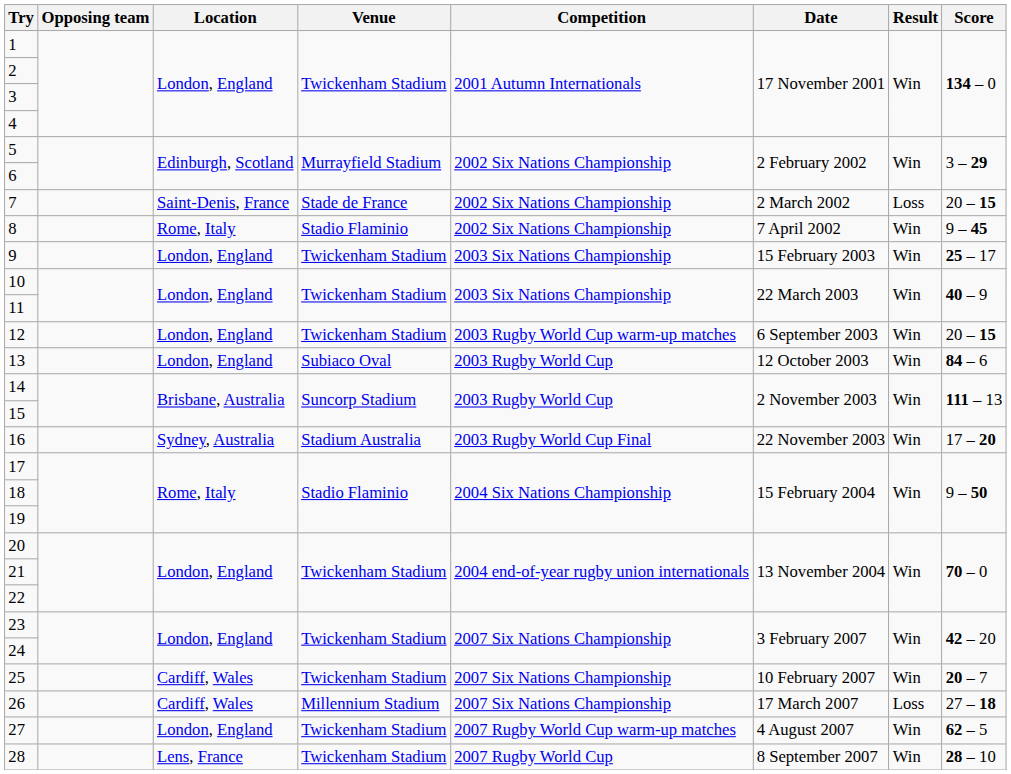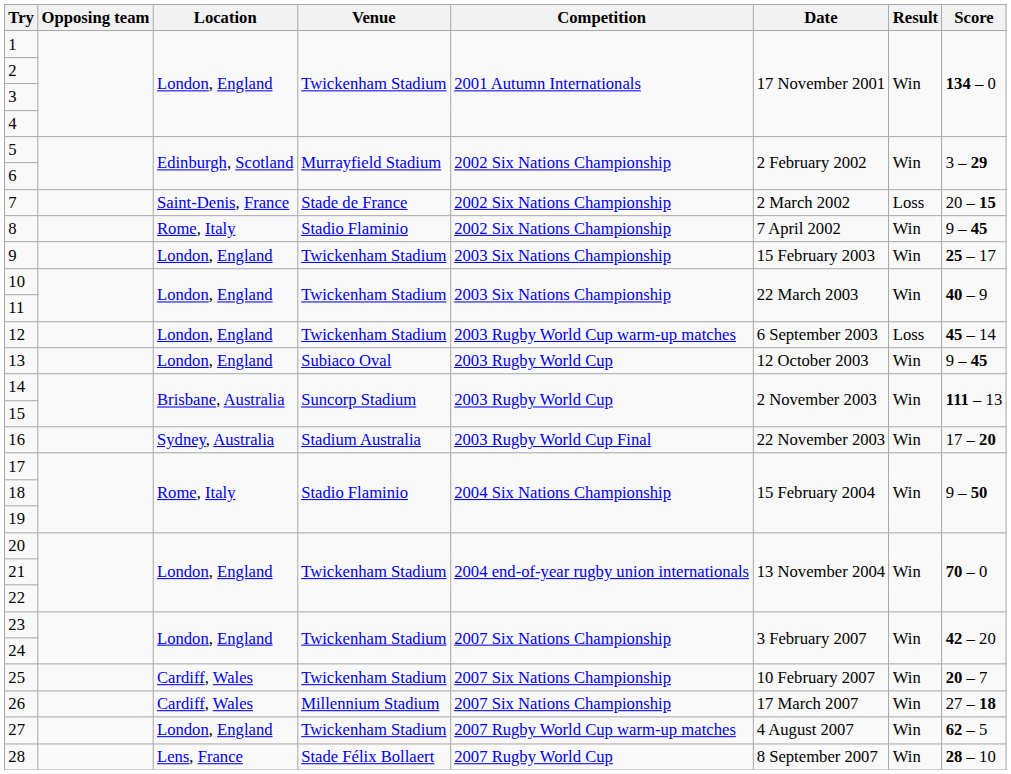 <table class="wikitable">
 <tr>
 <th>Try</th>
 <th>Opposing team</th>
 <th>Location</th>
 <th>Venue</th>
 <th>Competition</th>
 <th>Date</th>
 <th>Result</th>
 <th>Score</th>
 </tr>
 <tr>
 <td>1</td>
 <td rowspan="4"></td>
 <td rowspan="4"><a href='#'>London</a>, <a href='#'>England</a></td>
 <td rowspan="4"><a href='#'>Twickenham Stadium</a></td>
 <td rowspan="4"><a href='#'>2001 Autumn Internationals</a></td>
 <td rowspan="4">17 November 2001</td>
 <td rowspan="4">Win</td>
 <td rowspan="4"><strong>134</strong> – 0</td>
 </tr>
 <tr>
 <td>2</td>
 </tr>
 <tr>
 <td>3</td>
 </tr>
 <tr>
 <td>4</td>
 </tr>
 <tr>
 <td>5</td>
 <td rowspan="2"></td>
 <td rowspan="2"><a href='#'>Edinburgh</a>, <a href='#'>Scotland</a></td>
 <td rowspan="2"><a href='#'>Murrayfield Stadium</a></td>
 <td rowspan="2"><a href='#'>2002 Six Nations Championship</a></td>
 <td rowspan="2">2 February 2002</td>
 <td rowspan="2">Win</td>
 <td rowspan="2">3 – <strong>29</strong></td>
 </tr>
 <tr>
 <td>6</td>
 </tr>
 <tr>
 <td>7</td>
 <td></td>
 <td><a href='#'>Saint-Denis</a>, <a href='#'>France</a></td>
 <td><a href='#'>Stade de France</a></td>
 <td><a href='#'>2002 Six Nations Championship</a></td>
 <td>2 March 2002</td>
 <td>Loss</td>
 <td>20 – <strong>15</strong></td>
 </tr>
 <tr>
 <td>8</td>
 <td></td>
 <td><a href='#'>Rome</a>, <a href='#'>Italy</a></td>
 <td><a href='#'>Stadio Flaminio</a></td>
 <td><a href='#'>2002 Six Nations Championship</a></td>
 <td>7 April 2002</td>
 <td>Win</td>
 <td>9 – <strong>45</strong></td>
 </tr>
 <tr>
 <td>9</td>
 <td></td>
 <td><a href='#'>London</a>, <a href='#'>England</a></td>
 <td><a href='#'>Twickenham Stadium</a></td>
 <td><a href='#'>2003 Six Nations Championship</a></td>
 <td>15 February 2003</td>
 <td>Win</td>
 <td><strong>25</strong> – 17</td>
 </tr>
 <tr>
 <td>10</td>
 <td rowspan="2"></td>
 <td rowspan="2"><a href='#'>London</a>, <a href='#'>England</a></td>
 <td rowspan="2"><a href='#'>Twickenham Stadium</a></td>
 <td rowspan="2"><a href='#'>2003 Six Nations Championship</a></td>
 <td rowspan="2">22 March 2003</td>
 <td rowspan="2">Win</td>
 <td rowspan="2"><strong>40</strong> – 9</td>
 </tr>
 <tr>
 <td>11</td>
 </tr>
 <tr>
 <td>12</td>
 <td></td>
 <td><a href='#'>London</a>, <a href='#'>England</a></td>
 <td><a href='#'>Twickenham Stadium</a></td>
 <td><a href='#'>2003 Rugby World Cup warm-up matches</a></td>
 <td>6 September 2003</td>
-<td>Win</td>
-<td>20 – <strong>15</strong></td>
+<td>Loss</td>
+<td><strong>45</strong> – 14</td>
 </tr>
 <tr>
 <td>13</td>
 <td></td>
 <td><a href='#'>London</a>, <a href='#'>England</a></td>
 <td><a href='#'>Subiaco Oval</a></td>
 <td><a href='#'>2003 Rugby World Cup</a></td>
 <td>12 October 2003</td>
 <td>Win</td>
-<td><strong>84</strong> – 6</td>
+<td>9 – <strong>45</strong></td>
 </tr>
 <tr>
 <td>14</td>
 <td rowspan="2"></td>
 <td rowspan="2"><a href='#'>Brisbane</a>, <a href='#'>Australia</a></td>
 <td rowspan="2"><a href='#'>Suncorp Stadium</a></td>
 <td rowspan="2"><a href='#'>2003 Rugby World Cup</a></td>
 <td rowspan="2">2 November 2003</td>
 <td rowspan="2">Win</td>
 <td rowspan="2"><strong>111</strong> – 13</td>
 </tr>
 <tr>
 <td>15</td>
 </tr>
 <tr>
 <td>16</td>
 <td></td>
 <td><a href='#'>Sydney</a>, <a href='#'>Australia</a></td>
 <td><a href='#'>Stadium Australia</a></td>
 <td><a href='#'>2003 Rugby World Cup Final</a></td>
 <td>22 November 2003</td>
 <td>Win</td>
 <td>17 – <strong>20</strong></td>
 </tr>
 <tr>
 <td>17</td>
 <td rowspan="3"></td>
 <td rowspan="3"><a href='#'>Rome</a>, <a href='#'>Italy</a></td>
 <td rowspan="3"><a href='#'>Stadio Flaminio</a></td>
 <td rowspan="3"><a href='#'>2004 Six Nations Championship</a></td>
 <td rowspan="3">15 February 2004</td>
 <td rowspan="3">Win</td>
 <td rowspan="3">9 – <strong>50</strong></td>
 </tr>
 <tr>
 <td>18</td>
 </tr>
 <tr>
 <td>19</td>
 </tr>
 <tr>
 <td>20</td>
 <td rowspan="3"></td>
 <td rowspan="3"><a href='#'>London</a>, <a href='#'>England</a></td>
 <td rowspan="3"><a href='#'>Twickenham Stadium</a></td>
 <td rowspan="3"><a href='#'>2004 end-of-year rugby union internationals</a></td>
 <td rowspan="3">13 November 2004</td>
 <td rowspan="3">Win</td>
 <td rowspan="3"><strong>70</strong> – 0</td>
 </tr>
 <tr>
 <td>21</td>
 </tr>
 <tr>
 <td>22</td>
 </tr>
 <tr>
 <td>23</td>
 <td rowspan="2"></td>
 <td rowspan="2"><a href='#'>London</a>, <a href='#'>England</a></td>
 <td rowspan="2"><a href='#'>Twickenham Stadium</a></td>
 <td rowspan="2"><a href='#'>2007 Six Nations Championship</a></td>
 <td rowspan="2">3 February 2007</td>
 <td rowspan="2">Win</td>
 <td rowspan="2"><strong>42</strong> – 20</td>
 </tr>
 <tr>
 <td>24</td>
 </tr>
 <tr>
 <td>25</td>
 <td></td>
 <td><a href='#'>Cardiff</a>, <a href='#'>Wales</a></td>
 <td><a href='#'>Twickenham Stadium</a></td>
 <td><a href='#'>2007 Six Nations Championship</a></td>
 <td>10 February 2007</td>
 <td>Win</td>
 <td><strong>20</strong> – 7</td>
 </tr>
 <tr>
 <td>26</td>
 <td></td>
 <td><a href='#'>Cardiff</a>, <a href='#'>Wales</a></td>
 <td><a href='#'>Millennium Stadium</a></td>
 <td><a href='#'>2007 Six Nations Championship</a></td>
 <td>17 March 2007</td>
-<td>Loss</td>
+<td>Win</td>
 <td>27 – <strong>18</strong></td>
 </tr>
 <tr>
 <td>27</td>
 <td></td>
 <td><a href='#'>London</a>, <a href='#'>England</a></td>
 <td><a href='#'>Twickenham Stadium</a></td>
 <td><a href='#'>2007 Rugby World Cup warm-up matches</a></td>
 <td>4 August 2007</td>
 <td>Win</td>
 <td><strong>62</strong> – 5</td>
 </tr>
 <tr>
 <td>28</td>
 <td></td>
 <td><a href='#'>Lens</a>, <a href='#'>France</a></td>
-<td><a href='#'>Twickenham Stadium</a></td>
+<td><a href='#'>Stade Félix Bollaert</a></td>
 <td><a href='#'>2007 Rugby World Cup</a></td>
 <td>8 September 2007</td>
 <td>Win</td>
 <td><strong>28</strong> – 10</td>
 </tr>
 </table>
